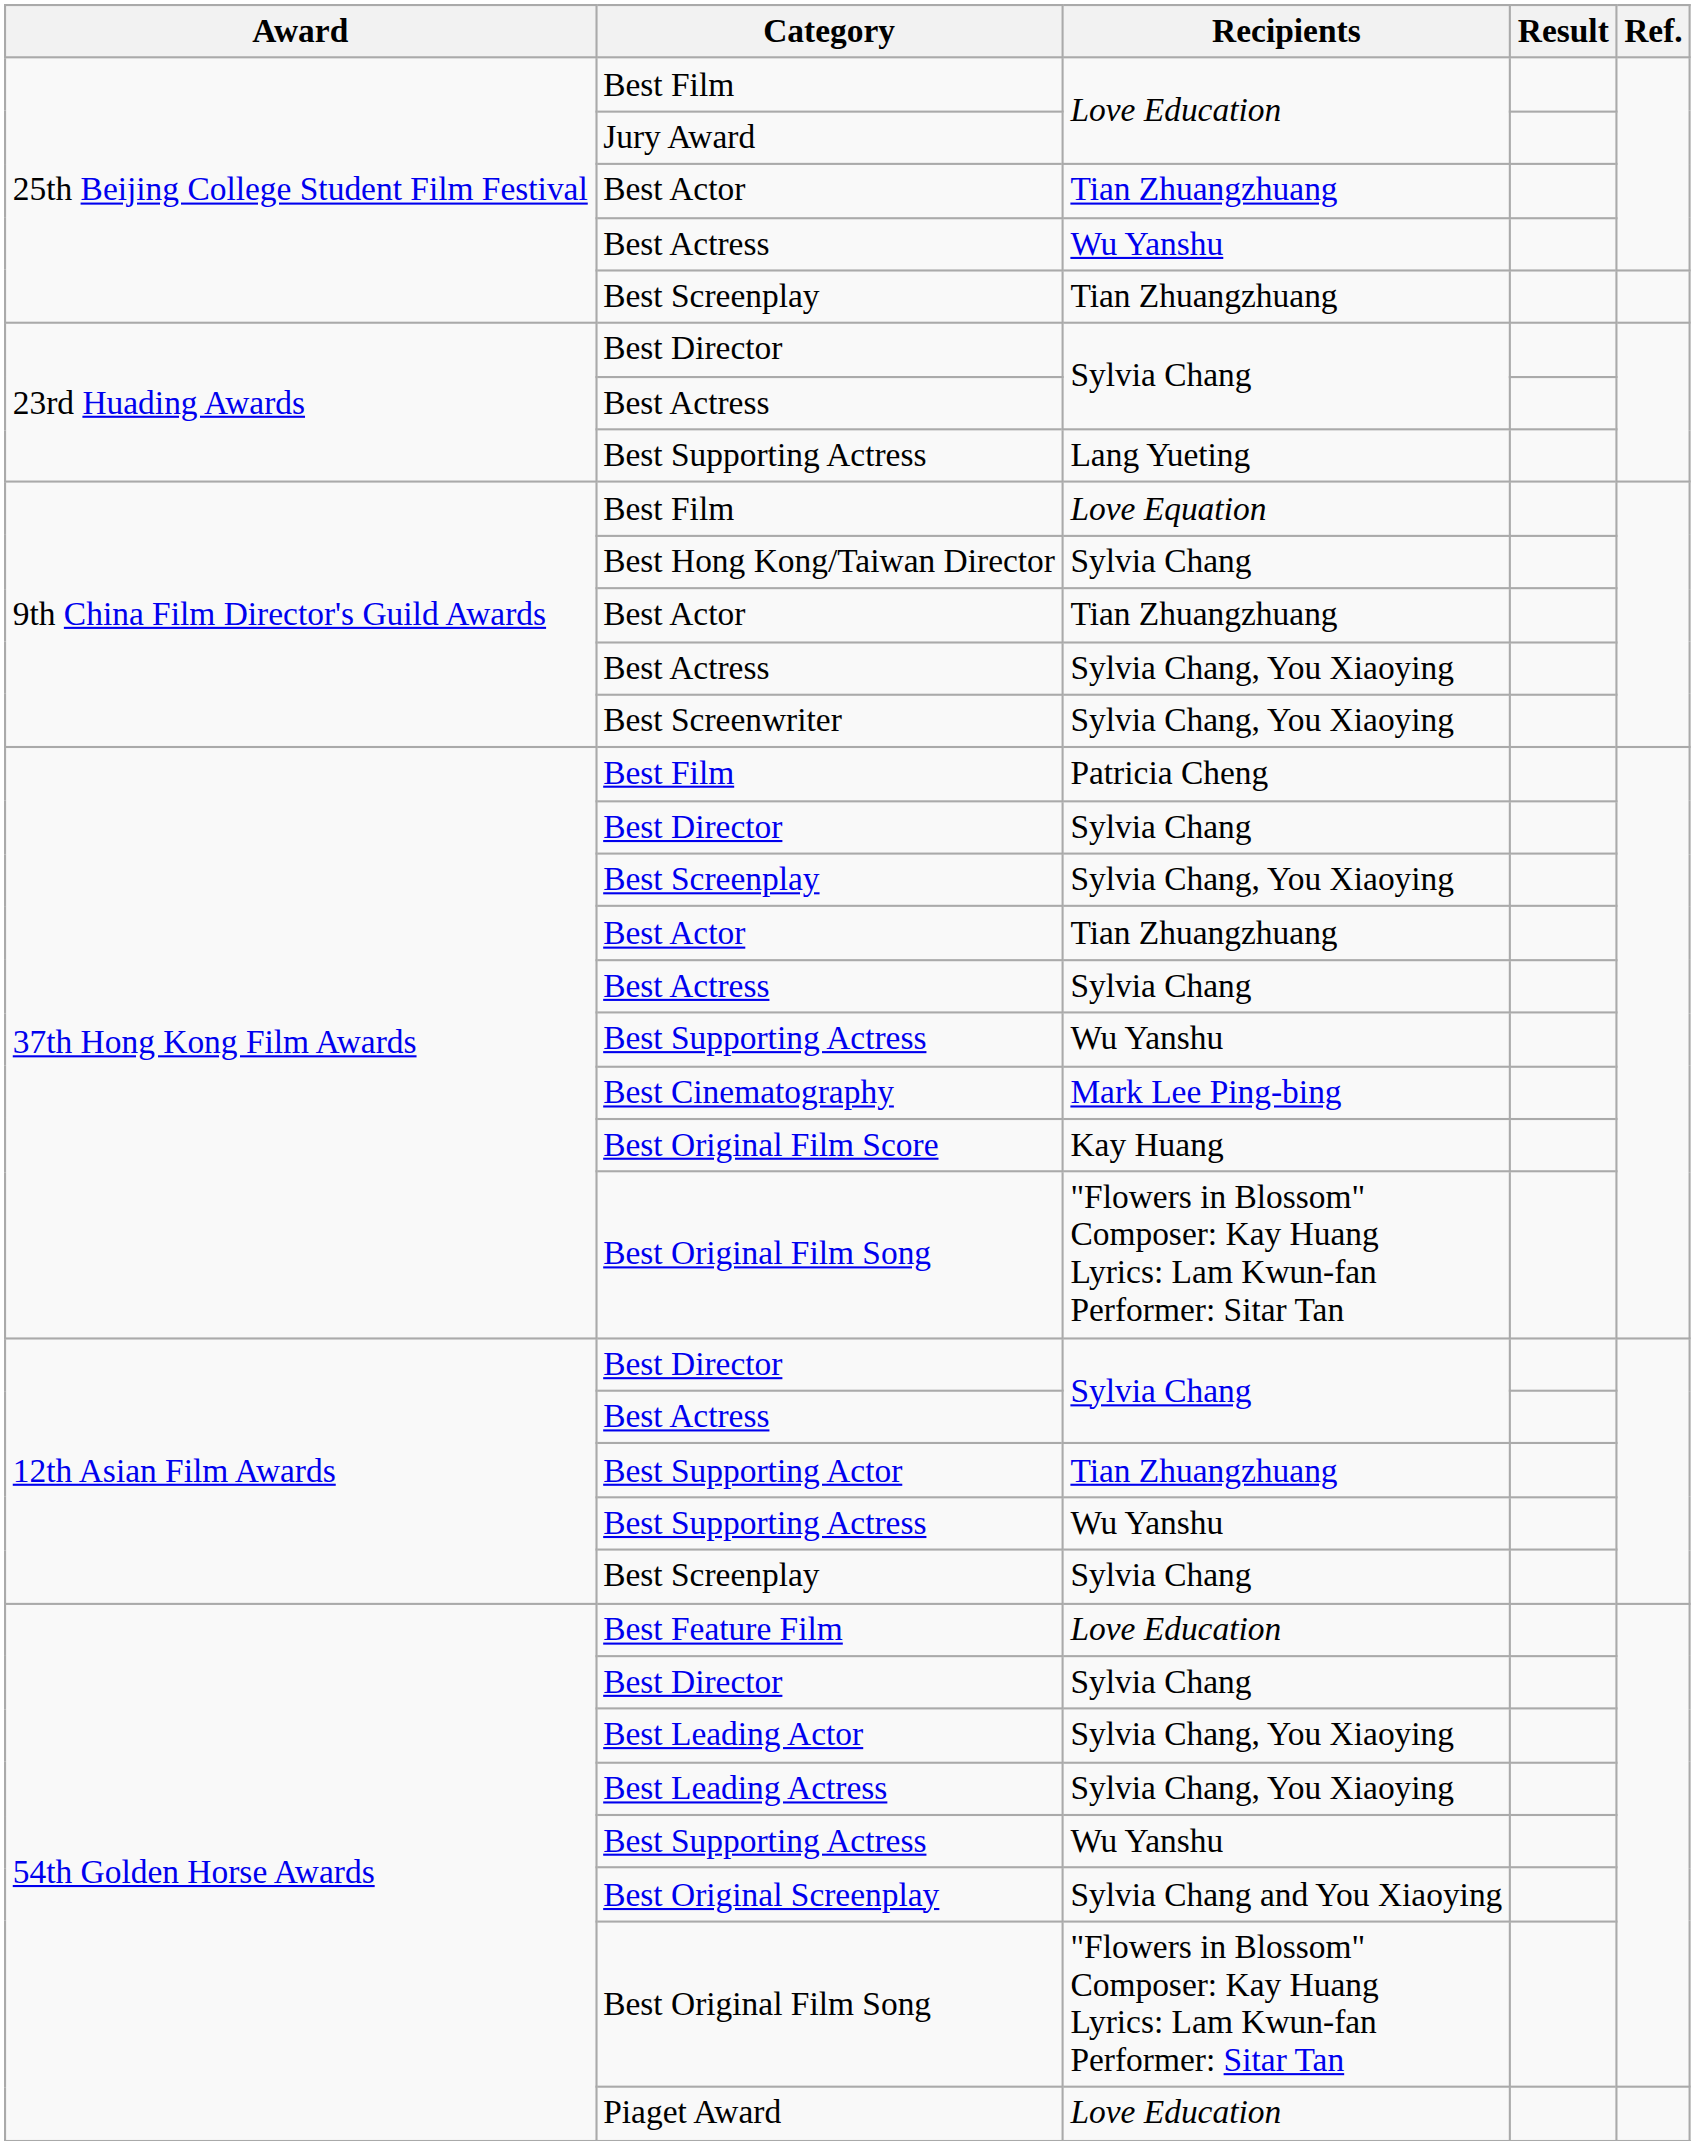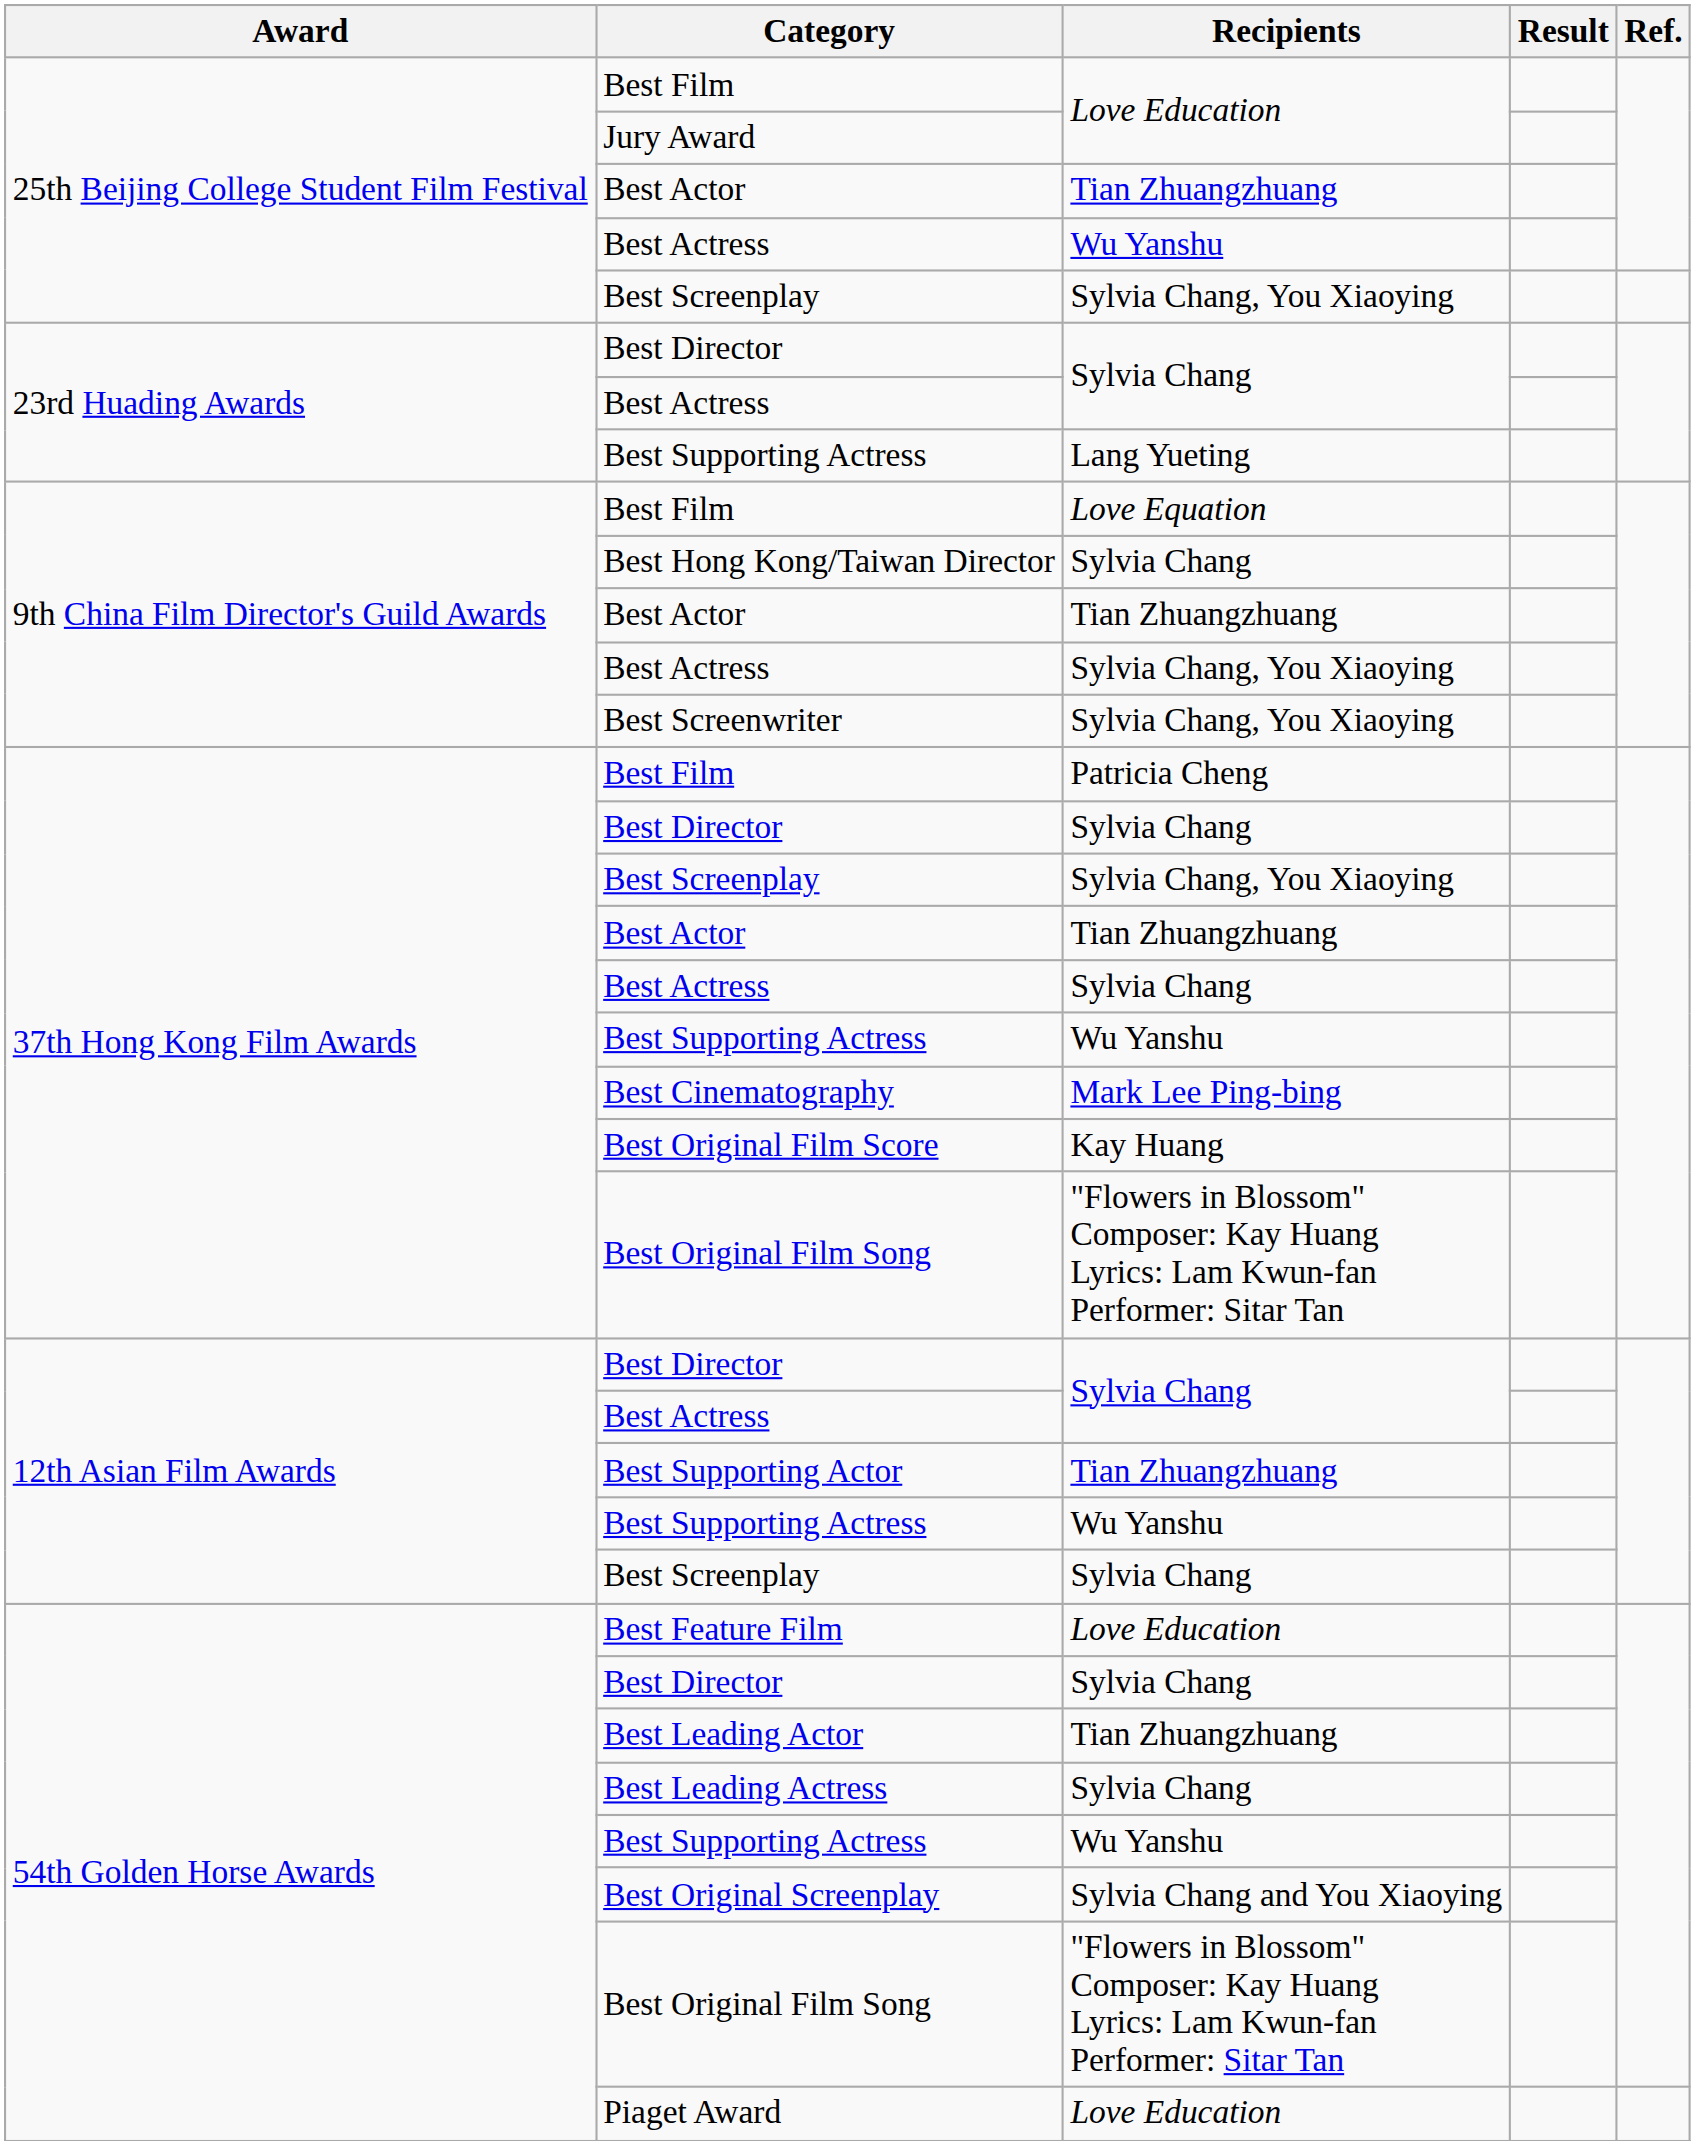 <table class="wikitable">
 <tr>
 <th>Award</th>
 <th>Category</th>
 <th>Recipients</th>
 <th>Result</th>
 <th>Ref.</th>
 </tr>
 <tr>
 <td rowspan=5>25th <a href='#'>Beijing College Student Film Festival</a></td>
 <td>Best Film</td>
 <td rowspan=2><em>Love Education</em></td>
 <td></td>
 <td rowspan=4></td>
 </tr>
 <tr>
 <td>Jury Award</td>
 <td></td>
 </tr>
 <tr>
 <td>Best Actor</td>
 <td><a href='#'>Tian Zhuangzhuang</a></td>
 <td></td>
 </tr>
 <tr>
 <td>Best Actress</td>
 <td><a href='#'>Wu Yanshu</a></td>
 <td></td>
 </tr>
 <tr>
 <td>Best Screenplay</td>
-<td>Tian Zhuangzhuang</td>
+<td>Sylvia Chang, You Xiaoying</td>
 <td></td>
 <td></td>
 </tr>
 <tr>
 <td rowspan=3>23rd <a href='#'>Huading Awards</a></td>
 <td>Best Director</td>
 <td rowspan=2>Sylvia Chang</td>
 <td></td>
 <td rowspan=3></td>
 </tr>
 <tr>
 <td>Best Actress</td>
 <td></td>
 </tr>
 <tr>
 <td>Best Supporting Actress</td>
 <td>Lang Yueting</td>
 <td></td>
 </tr>
 <tr>
 <td rowspan=5>9th <a href='#'>China Film Director's Guild Awards</a></td>
 <td>Best Film</td>
 <td><em>Love Equation</em></td>
 <td></td>
 <td rowspan=5></td>
 </tr>
 <tr>
 <td>Best Hong Kong/Taiwan Director</td>
 <td>Sylvia Chang</td>
 <td></td>
 </tr>
 <tr>
 <td>Best Actor</td>
 <td>Tian Zhuangzhuang</td>
 <td></td>
 </tr>
 <tr>
 <td>Best Actress</td>
 <td>Sylvia Chang, You Xiaoying</td>
 <td></td>
 </tr>
 <tr>
 <td>Best Screenwriter</td>
 <td>Sylvia Chang, You Xiaoying</td>
 <td></td>
 </tr>
 <tr>
 <td rowspan=9><a href='#'>37th Hong Kong Film Awards</a></td>
 <td><a href='#'>Best Film</a></td>
 <td>Patricia Cheng</td>
 <td></td>
 <td rowspan=9></td>
 </tr>
 <tr>
 <td><a href='#'>Best Director</a></td>
 <td>Sylvia Chang</td>
 <td></td>
 </tr>
 <tr>
 <td><a href='#'>Best Screenplay</a></td>
 <td>Sylvia Chang, You Xiaoying</td>
 <td></td>
 </tr>
 <tr>
 <td><a href='#'>Best Actor</a></td>
 <td>Tian Zhuangzhuang</td>
 <td></td>
 </tr>
 <tr>
 <td><a href='#'>Best Actress</a></td>
 <td>Sylvia Chang</td>
 <td></td>
 </tr>
 <tr>
 <td><a href='#'>Best Supporting Actress</a></td>
 <td>Wu Yanshu</td>
 <td></td>
 </tr>
 <tr>
 <td><a href='#'>Best Cinematography</a></td>
 <td><a href='#'>Mark Lee Ping-bing</a></td>
 <td></td>
 </tr>
 <tr>
 <td><a href='#'>Best Original Film Score</a></td>
 <td>Kay Huang</td>
 <td></td>
 </tr>
 <tr>
 <td><a href='#'>Best Original Film Song</a></td>
 <td>"Flowers in Blossom"<br>Composer: Kay Huang<br>Lyrics: Lam Kwun-fan<br>Performer: Sitar Tan</td>
 <td></td>
 </tr>
 <tr>
 <td rowspan=5><a href='#'>12th Asian Film Awards</a></td>
 <td><a href='#'>Best Director</a></td>
 <td rowspan=2><a href='#'>Sylvia Chang</a></td>
 <td></td>
 <td rowspan=5></td>
 </tr>
 <tr>
 <td><a href='#'>Best Actress</a></td>
 <td></td>
 </tr>
 <tr>
 <td><a href='#'>Best Supporting Actor</a></td>
 <td><a href='#'>Tian Zhuangzhuang</a></td>
 <td></td>
 </tr>
 <tr>
 <td><a href='#'>Best Supporting Actress</a></td>
 <td>Wu Yanshu</td>
 <td></td>
 </tr>
 <tr>
 <td>Best Screenplay</td>
 <td>Sylvia Chang</td>
 <td></td>
 </tr>
 <tr>
 <td rowspan=8><a href='#'>54th Golden Horse Awards</a></td>
 <td><a href='#'>Best Feature Film</a></td>
 <td><em>Love Education</em></td>
 <td></td>
 <td rowspan=7></td>
 </tr>
 <tr>
 <td><a href='#'>Best Director</a></td>
 <td>Sylvia Chang</td>
 <td></td>
 </tr>
 <tr>
 <td><a href='#'>Best Leading Actor</a></td>
-<td>Sylvia Chang, You Xiaoying</td>
+<td>Tian Zhuangzhuang</td>
 <td></td>
 </tr>
 <tr>
 <td><a href='#'>Best Leading Actress</a></td>
-<td>Sylvia Chang, You Xiaoying</td>
+<td>Sylvia Chang</td>
 <td></td>
 </tr>
 <tr>
 <td><a href='#'>Best Supporting Actress</a></td>
 <td>Wu Yanshu</td>
 <td></td>
 </tr>
 <tr>
 <td><a href='#'>Best Original Screenplay</a></td>
 <td>Sylvia Chang and You Xiaoying</td>
 <td></td>
 </tr>
 <tr>
 <td>Best Original Film Song</td>
 <td>"Flowers in Blossom"<br>Composer: Kay Huang<br>Lyrics: Lam Kwun-fan<br>Performer: <a href='#'>Sitar Tan</a></td>
 <td></td>
 </tr>
 <tr>
 <td>Piaget Award</td>
 <td><em>Love Education</em></td>
 <td></td>
 <td></td>
 </tr>
 <tr>
 </tr>
 </table>
